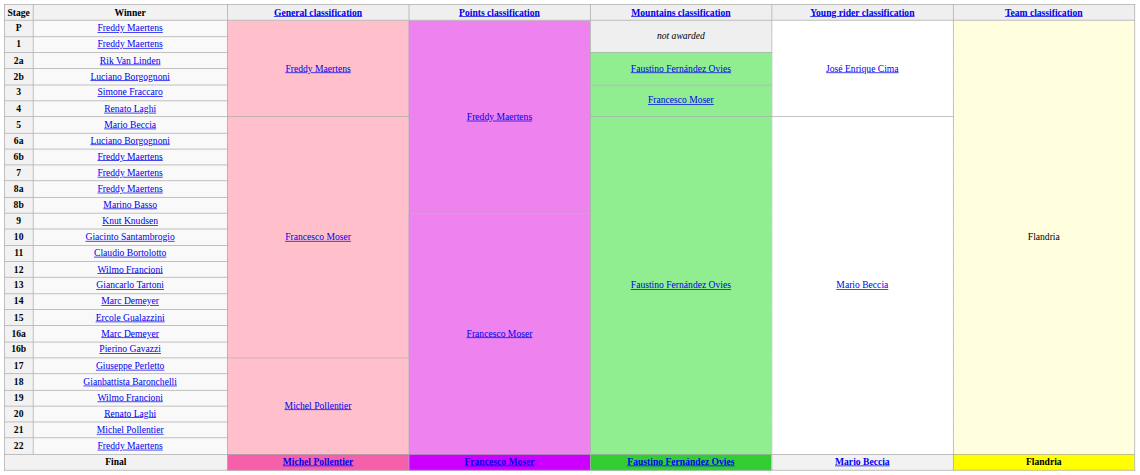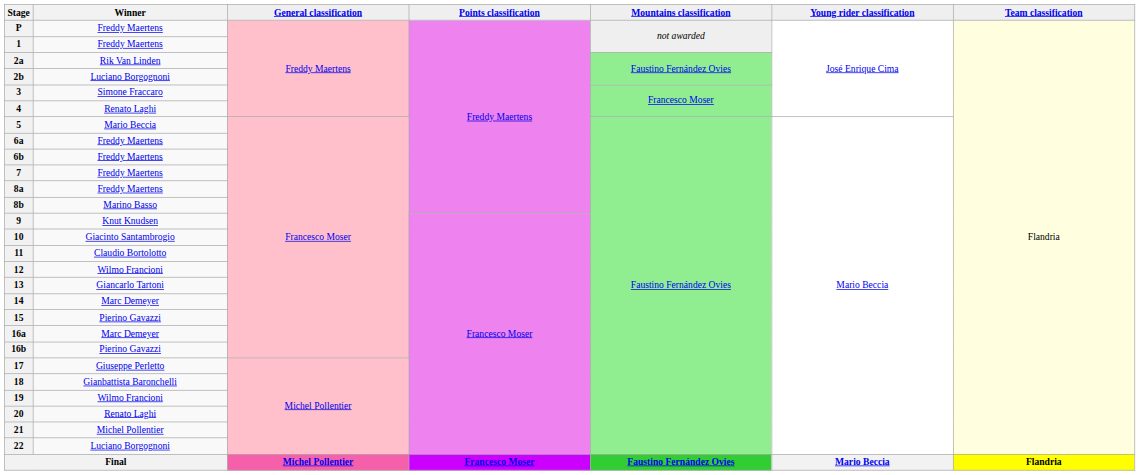 <table class="wikitable" style="text-align: center; font-size:smaller;">
 <tr style="background:#efefef;">
 <th style="width:1%;">Stage</th>
 <th style="width:15%;">Winner</th>
 <th style="background:#efefef; width:14%;"><a href='#'>General classification</a><br></th>
 <th style="background:#efefef; width:14%;"><a href='#'>Points classification</a><br></th>
 <th style="background:#efefef; width:14%;"><a href='#'>Mountains classification</a><br></th>
 <th style="background:#efefef; width:14%;"><a href='#'>Young rider classification</a></th>
 <th style="background:#efefef; width:14%;"><a href='#'>Team classification</a></th>
 </tr>
 <tr>
 <th>P</th>
 <td><a href='#'>Freddy Maertens</a></td>
 <td style="background:pink;" rowspan="6"><a href='#'>Freddy Maertens</a></td>
 <td style="background:violet;" rowspan="12"><a href='#'>Freddy Maertens</a></td>
 <td style="background:#EFEFEF;" rowspan="2"><em>not awarded</em></td>
 <td style="background:white;" rowspan="6"><a href='#'>José Enrique Cima</a></td>
 <td style="background:lightyellow;" rowspan="27">Flandria</td>
 </tr>
 <tr>
 <th>1</th>
 <td><a href='#'>Freddy Maertens</a></td>
 </tr>
 <tr>
 <th>2a</th>
 <td><a href='#'>Rik Van Linden</a></td>
 <td style="background:lightgreen;" rowspan="2"><a href='#'>Faustino Fernández Ovies</a></td>
 </tr>
 <tr>
 <th>2b</th>
 <td><a href='#'>Luciano Borgognoni</a></td>
 </tr>
 <tr>
 <th>3</th>
 <td><a href='#'>Simone Fraccaro</a></td>
 <td style="background:lightgreen;" rowspan="2"><a href='#'>Francesco Moser</a></td>
 </tr>
 <tr>
 <th>4</th>
 <td><a href='#'>Renato Laghi</a></td>
 </tr>
 <tr>
 <th>5</th>
 <td><a href='#'>Mario Beccia</a></td>
 <td style="background:pink;" rowspan="15"><a href='#'>Francesco Moser</a></td>
 <td style="background:lightgreen;" rowspan="21"><a href='#'>Faustino Fernández Ovies</a></td>
 <td style="background:white;" rowspan="21"><a href='#'>Mario Beccia</a></td>
 </tr>
 <tr>
 <th>6a</th>
-<td><a href='#'>Luciano Borgognoni</a></td>
+<td><a href='#'>Freddy Maertens</a></td>
 </tr>
 <tr>
 <th>6b</th>
 <td><a href='#'>Freddy Maertens</a></td>
 </tr>
 <tr>
 <th>7</th>
 <td><a href='#'>Freddy Maertens</a></td>
 </tr>
 <tr>
 <th>8a</th>
 <td><a href='#'>Freddy Maertens</a></td>
 </tr>
 <tr>
 <th>8b</th>
 <td><a href='#'>Marino Basso</a></td>
 </tr>
 <tr>
 <th>9</th>
 <td><a href='#'>Knut Knudsen</a></td>
 <td style="background:violet;" rowspan="15"><a href='#'>Francesco Moser</a></td>
 </tr>
 <tr>
 <th>10</th>
 <td><a href='#'>Giacinto Santambrogio</a></td>
 </tr>
 <tr>
 <th>11</th>
 <td><a href='#'>Claudio Bortolotto</a></td>
 </tr>
 <tr>
 <th>12</th>
 <td><a href='#'>Wilmo Francioni</a></td>
 </tr>
 <tr>
 <th>13</th>
 <td><a href='#'>Giancarlo Tartoni</a></td>
 </tr>
 <tr>
 <th>14</th>
 <td><a href='#'>Marc Demeyer</a></td>
 </tr>
 <tr>
 <th>15</th>
-<td><a href='#'>Ercole Gualazzini</a></td>
+<td><a href='#'>Pierino Gavazzi</a></td>
 </tr>
 <tr>
 <th>16a</th>
 <td><a href='#'>Marc Demeyer</a></td>
 </tr>
 <tr>
 <th>16b</th>
 <td><a href='#'>Pierino Gavazzi</a></td>
 </tr>
 <tr>
 <th>17</th>
 <td><a href='#'>Giuseppe Perletto</a></td>
 <td style="background:pink;" rowspan="6"><a href='#'>Michel Pollentier</a></td>
 </tr>
 <tr>
 <th>18</th>
 <td><a href='#'>Gianbattista Baronchelli</a></td>
 </tr>
 <tr>
 <th>19</th>
 <td><a href='#'>Wilmo Francioni</a></td>
 </tr>
 <tr>
 <th>20</th>
 <td><a href='#'>Renato Laghi</a></td>
 </tr>
 <tr>
 <th>21</th>
 <td><a href='#'>Michel Pollentier</a></td>
 </tr>
 <tr>
 <th>22</th>
-<td><a href='#'>Freddy Maertens</a></td>
+<td><a href='#'>Luciano Borgognoni</a></td>
 </tr>
 <tr>
 <th colspan=2><strong>Final</strong></th>
 <th style="background:#F660AB;"><strong><a href='#'>Michel Pollentier</a></strong></th>
 <th style="background:#c0f;"><strong><a href='#'>Francesco Moser</a></strong></th>
 <th style="background:#32CD32;"><strong><a href='#'>Faustino Fernández Ovies</a></strong></th>
 <th style="background:offwhite;"><strong><a href='#'>Mario Beccia</a></strong></th>
 <th style="background:yellow;"><strong>Flandria</strong></th>
 </tr>
 </table>
